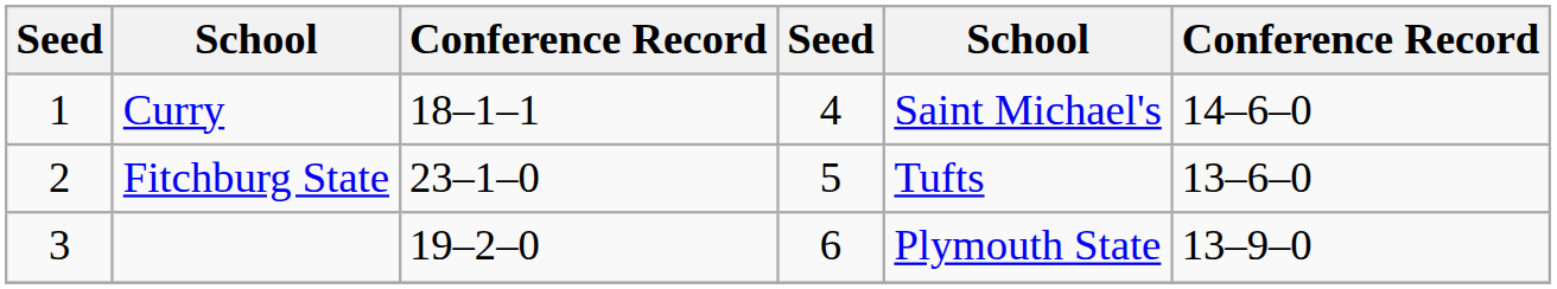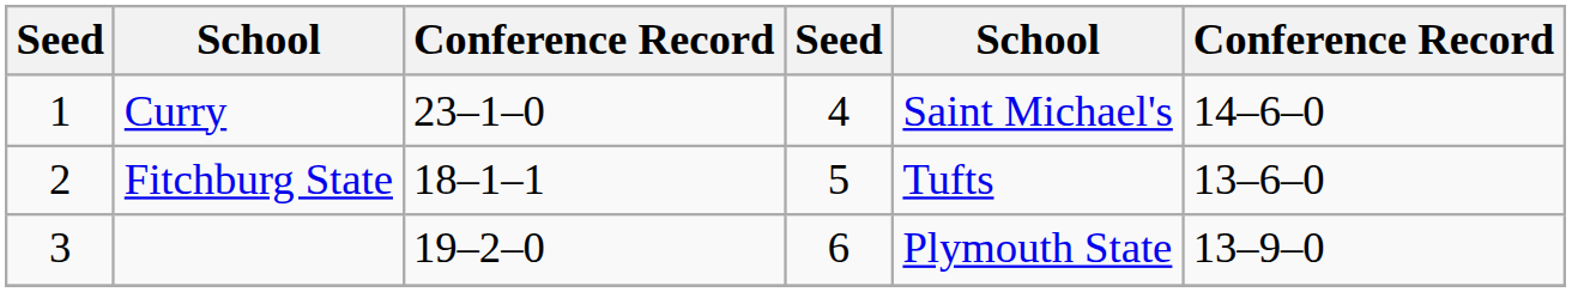 <table class="wikitable">
 <tr>
 <th>Seed</th>
 <th>School</th>
 <th>Conference Record</th>
 <th>Seed</th>
 <th>School</th>
 <th>Conference Record</th>
 </tr>
 <tr>
 <td align=center>1</td>
 <td><a href='#'>Curry</a></td>
-<td>18–1–1</td>
+<td>23–1–0</td>
 <td align=center>4</td>
 <td><a href='#'>Saint Michael's</a></td>
 <td>14–6–0</td>
 </tr>
 <tr>
 <td align=center>2</td>
 <td><a href='#'>Fitchburg State</a></td>
-<td>23–1–0</td>
+<td>18–1–1</td>
 <td align=center>5</td>
 <td><a href='#'>Tufts</a></td>
 <td>13–6–0</td>
 </tr>
 <tr>
 <td align=center>3</td>
 <td><a href='#'></a></td>
 <td>19–2–0</td>
 <td align=center>6</td>
 <td><a href='#'>Plymouth State</a></td>
 <td>13–9–0</td>
 </tr>
 <tr>
 </tr>
 </table>
